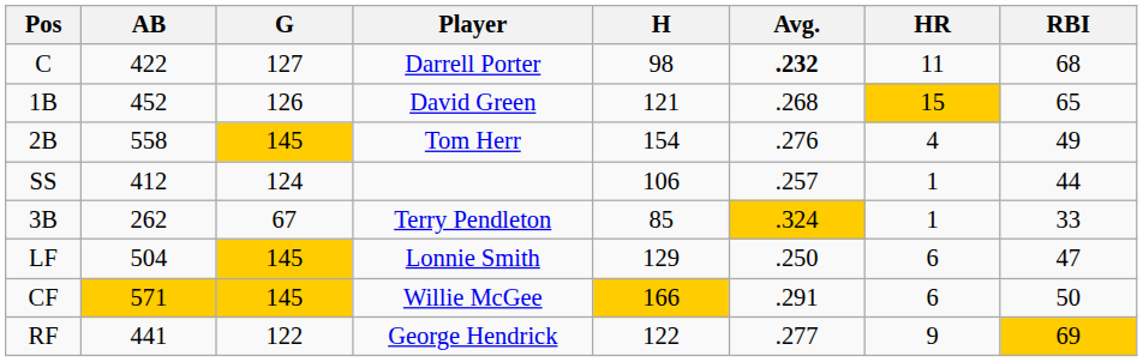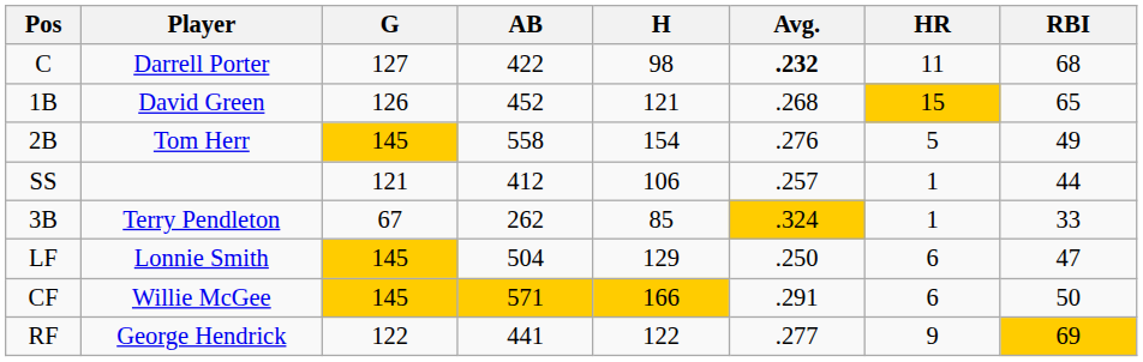 <table class="wikitable sortable">
 <tr>
 <th bgcolor="#DDDDFF" width="5%">Pos</th>
+<th bgcolor="#DDDDFF" width="16%">Player</th>
+<th bgcolor="#DDDDFF" width="9%">G</th>
 <th bgcolor="#DDDDFF" width="9%">AB</th>
-<th bgcolor="#DDDDFF" width="9%">G</th>
-<th bgcolor="#DDDDFF" width="16%">Player</th>
 <th bgcolor="#DDDDFF" width="9%">H</th>
 <th bgcolor="#DDDDFF" width="9%">Avg.</th>
 <th bgcolor="#DDDDFF" width="9%">HR</th>
 <th bgcolor="#DDDDFF" width="9%">RBI</th>
 </tr>
 <tr align="center">
 <td>C</td>
+<td><a href='#'>Darrell Porter</a></td>
+<td>127</td>
 <td>422</td>
-<td>127</td>
-<td><a href='#'>Darrell Porter</a></td>
 <td>98</td>
 <td><strong>.232</strong></td>
 <td>11</td>
 <td>68</td>
 </tr>
 <tr align=center>
 <td>1B</td>
+<td><a href='#'>David Green</a></td>
+<td>126</td>
 <td>452</td>
-<td>126</td>
-<td><a href='#'>David Green</a></td>
 <td>121</td>
 <td>.268</td>
 <td style="background:#fc0;">15</td>
 <td>65</td>
 </tr>
 <tr align=center>
 <td>2B</td>
+<td><a href='#'>Tom Herr</a></td>
+<td style="background:#fc0;">145</td>
 <td>558</td>
-<td style="background:#fc0;">145</td>
-<td><a href='#'>Tom Herr</a></td>
 <td>154</td>
 <td>.276</td>
-<td>4</td>
+<td>5</td>
 <td>49</td>
 </tr>
 <tr align=center>
 <td>SS</td>
+<td></td>
+<td>121</td>
 <td>412</td>
-<td>124</td>
-<td></td>
 <td>106</td>
 <td>.257</td>
 <td>1</td>
 <td>44</td>
 </tr>
 <tr align="center">
 <td>3B</td>
+<td><a href='#'>Terry Pendleton</a></td>
+<td>67</td>
 <td>262</td>
-<td>67</td>
-<td><a href='#'>Terry Pendleton</a></td>
 <td>85</td>
 <td style="background:#fc0;">.324</td>
 <td>1</td>
 <td>33</td>
 </tr>
 <tr align=center>
 <td>LF</td>
+<td><a href='#'>Lonnie Smith</a></td>
+<td style="background:#fc0;">145</td>
 <td>504</td>
-<td style="background:#fc0;">145</td>
-<td><a href='#'>Lonnie Smith</a></td>
 <td>129</td>
 <td>.250</td>
 <td>6</td>
 <td>47</td>
 </tr>
 <tr align=center>
 <td>CF</td>
+<td><a href='#'>Willie McGee</a></td>
+<td style="background:#fc0;">145</td>
 <td style="background:#fc0;">571</td>
-<td style="background:#fc0;">145</td>
-<td><a href='#'>Willie McGee</a></td>
 <td style="background:#fc0;">166</td>
 <td>.291</td>
 <td>6</td>
 <td>50</td>
 </tr>
 <tr align=center>
 <td>RF</td>
+<td><a href='#'>George Hendrick</a></td>
+<td>122</td>
 <td>441</td>
-<td>122</td>
-<td><a href='#'>George Hendrick</a></td>
 <td>122</td>
 <td>.277</td>
 <td>9</td>
 <td style="background:#fc0;">69</td>
 </tr>
 </table>
